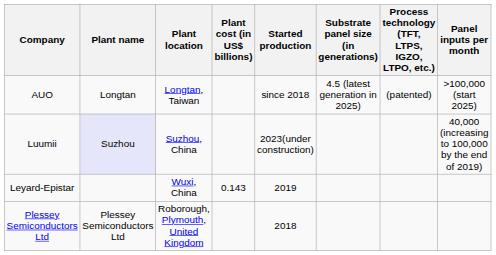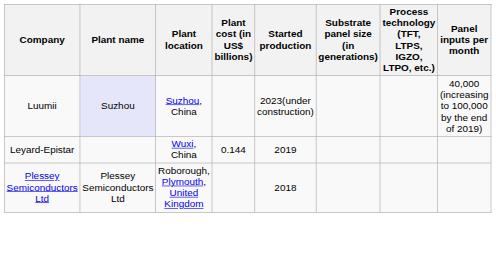 <table class="wikitable sortable" style="text-align:center">
 <tr>
 <th>Company</th>
 <th>Plant name</th>
 <th>Plant location</th>
 <th data-sort-type="number">Plant cost (in US$ billions)</th>
 <th data-sort-type="number">Started production</th>
 <th data-sort-type="number">Substrate panel size (in generations)</th>
 <th data-sort-type="number">Process technology (TFT, LTPS, IGZO, LTPO, etc.)</th>
 <th data-sort-type="number">Panel inputs per month</th>
-</tr>
-<tr>
-<td>AUO</td>
-<td>Longtan</td>
-<td><a href='#'>Longtan</a>, Taiwan</td>
-<td></td>
-<td>since 2018</td>
-<td>4.5 (latest generation in 2025)</td>
-<td>(patented)</td>
-<td>>100,000 (start 2025)</td>
 </tr>
 <tr>
 <td>Luumii</td>
 <td style="background: lavender;">Suzhou</td>
 <td><a href='#'>Suzhou</a>, China</td>
 <td></td>
 <td>2023(under construction)</td>
 <td></td>
 <td></td>
 <td>40,000 (increasing to 100,000 by the end of 2019)</td>
 </tr>
 <tr>
 <td>Leyard-Epistar</td>
 <td></td>
 <td><a href='#'>Wuxi</a>, China</td>
-<td>0.143</td>
+<td>0.144</td>
 <td>2019</td>
 <td></td>
 <td></td>
 <td></td>
 </tr>
 <tr>
 <td><a href='#'>Plessey Semiconductors Ltd</a></td>
 <td>Plessey Semiconductors Ltd</td>
 <td>Roborough, <a href='#'>Plymouth</a>, <a href='#'>United Kingdom</a></td>
 <td></td>
 <td>2018</td>
 <td></td>
 <td></td>
 <td></td>
 </tr>
 </table>
